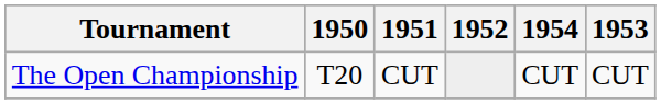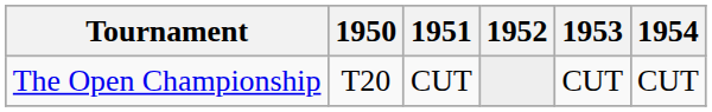 <table class="wikitable" style="font-size:95%;text-align:center;">
 <tr>
 <th>Tournament</th>
 <th>1950</th>
 <th>1951</th>
 <th>1952</th>
+<th>1953</th>
 <th>1954</th>
-<th>1953</th>
 </tr>
 <tr>
 <td align=left><a href='#'>The Open Championship</a></td>
 <td>T20</td>
 <td>CUT</td>
 <td style="background:#eeeeee;"></td>
 <td>CUT</td>
 <td>CUT</td>
 </tr>
 </table>
